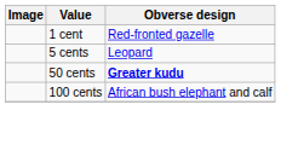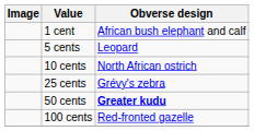 <table class="wikitable" style="font-size: 90%"!colspan="6"]>
 <tr>
 <th>Image</th>
 <th>Value</th>
 <th>Obverse design</th>
 </tr>
 <tr>
 <td></td>
 <td>1 cent</td>
-<td><a href='#'>Red-fronted gazelle</a></td>
+<td><a href='#'>African bush elephant</a> and calf</td>
 </tr>
 <tr>
 <td></td>
 <td>5 cents</td>
 <td><a href='#'>Leopard</a></td>
+</tr>
+<tr>
+<td></td>
+<td>10 cents</td>
+<td><a href='#'>North African ostrich</a></td>
+</tr>
+<tr>
+<td></td>
+<td>25 cents</td>
+<td><a href='#'>Grévy's zebra</a></td>
 </tr>
 <tr>
 <td></td>
 <td>50 cents</td>
 <td><strong><a href='#'>Greater kudu</a></strong></td>
 </tr>
 <tr>
 <td></td>
 <td>100 cents</td>
-<td><a href='#'>African bush elephant</a> and calf</td>
+<td><a href='#'>Red-fronted gazelle</a></td>
 </tr>
 <tr>
 </tr>
 </table>
